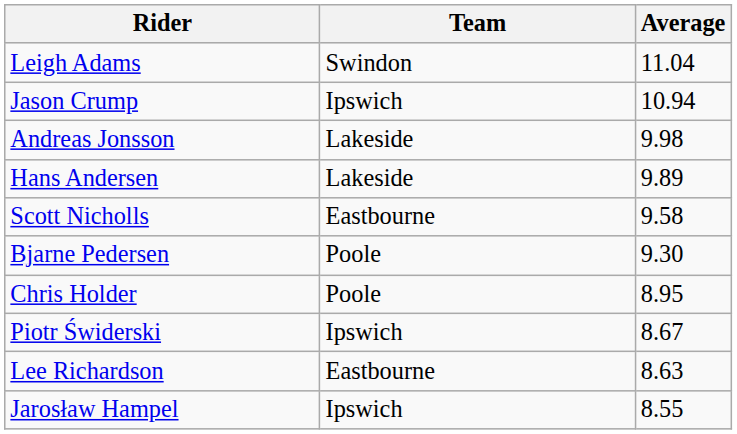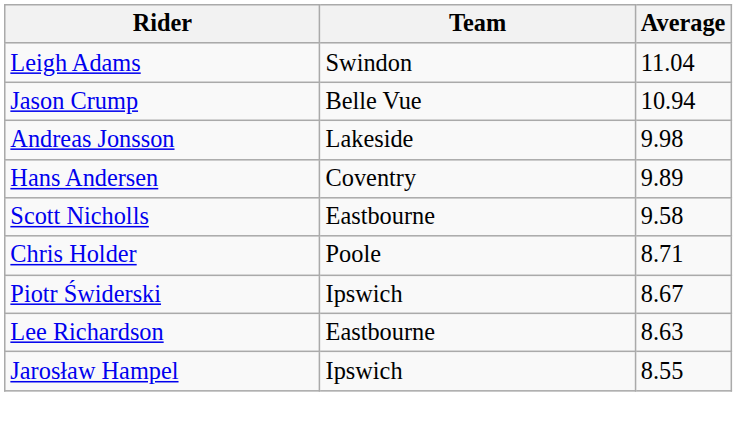 <table class="wikitable" style="font-size: 100%">
 <tr>
 <th width=200>Rider</th>
 <th width=200>Team</th>
 <th width=40>Average</th>
 </tr>
 <tr>
 <td align="left"> <a href='#'>Leigh Adams</a></td>
 <td>Swindon</td>
 <td>11.04</td>
 </tr>
 <tr>
 <td align="left"> <a href='#'>Jason Crump</a></td>
-<td>Ipswich</td>
+<td>Belle Vue</td>
 <td>10.94</td>
 </tr>
 <tr>
 <td align="left"> <a href='#'>Andreas Jonsson</a></td>
 <td>Lakeside</td>
 <td>9.98</td>
 </tr>
 <tr>
 <td align="left"> <a href='#'>Hans Andersen</a></td>
-<td>Lakeside</td>
+<td>Coventry</td>
 <td>9.89</td>
 </tr>
 <tr>
 <td align="left"> <a href='#'>Scott Nicholls</a></td>
 <td>Eastbourne</td>
 <td>9.58</td>
 </tr>
 <tr>
-<td align="left"> <a href='#'>Bjarne Pedersen</a></td>
-<td>Poole</td>
-<td>9.30</td>
-</tr>
-<tr>
 <td align="left"> <a href='#'>Chris Holder</a></td>
 <td>Poole</td>
-<td>8.95</td>
+<td>8.71</td>
 </tr>
 <tr>
 <td align="left"> <a href='#'>Piotr Świderski</a></td>
 <td>Ipswich</td>
 <td>8.67</td>
 </tr>
 <tr>
 <td align="left"> <a href='#'>Lee Richardson</a></td>
 <td>Eastbourne</td>
 <td>8.63</td>
 </tr>
 <tr>
 <td align="left"> <a href='#'>Jarosław Hampel</a></td>
 <td>Ipswich</td>
 <td>8.55</td>
 </tr>
 </table>
